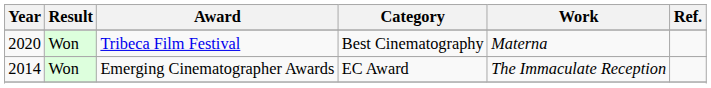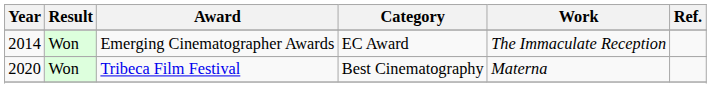 <table class="wikitable">
 <tr>
 <th>Year</th>
 <th>Result</th>
 <th>Award</th>
 <th>Category</th>
 <th>Work</th>
 <th>Ref.</th>
+</tr>
+<tr>
+</tr>
+<tr>
+<td>2014</td>
+<td style="background: #ddffdd">Won</td>
+<td>Emerging Cinematographer Awards</td>
+<td>EC Award</td>
+<td><em>The Immaculate Reception</em></td>
+<td></td>
 </tr>
 <tr>
 </tr>
 <tr>
 <td>2020</td>
 <td style="background: #ddffdd">Won</td>
 <td><a href='#'>Tribeca Film Festival</a></td>
 <td>Best Cinematography</td>
 <td><em>Materna</em></td>
 <td></td>
 </tr>
 <tr>
 </tr>
 <tr>
-<td>2014</td>
-<td style="background: #ddffdd">Won</td>
-<td>Emerging Cinematographer Awards</td>
-<td>EC Award</td>
-<td><em>The Immaculate Reception</em></td>
-<td></td>
-</tr>
-<tr>
-</tr>
-<tr>
 </tr>
 </table>
